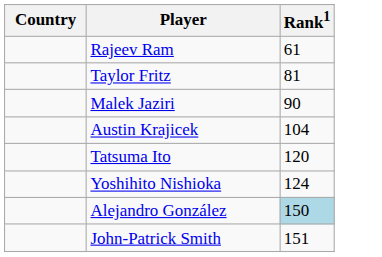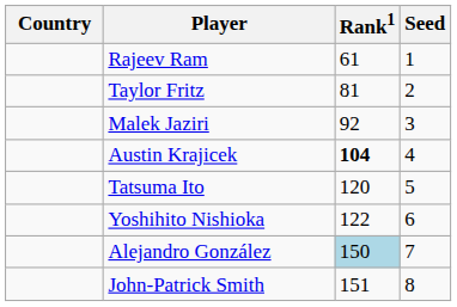 <table class="sortable wikitable">
 <tr>
 <th width="70">Country</th>
 <th width="175">Player</th>
 <th>Rank<sup>1</sup></th>
+<th>Seed</th>
 </tr>
 <tr>
 <td></td>
 <td><a href='#'>Rajeev Ram</a></td>
 <td>61</td>
+<td>1</td>
 </tr>
 <tr>
 <td></td>
 <td><a href='#'>Taylor Fritz</a></td>
 <td>81</td>
+<td>2</td>
 </tr>
 <tr>
 <td></td>
 <td><a href='#'>Malek Jaziri</a></td>
-<td>90</td>
+<td>92</td>
+<td>3</td>
 </tr>
 <tr>
 <td></td>
 <td><a href='#'>Austin Krajicek</a></td>
-<td>104</td>
+<td><strong>104</strong></td>
+<td>4</td>
 </tr>
 <tr>
 <td></td>
 <td><a href='#'>Tatsuma Ito</a></td>
 <td>120</td>
+<td>5</td>
 </tr>
 <tr>
 <td></td>
 <td><a href='#'>Yoshihito Nishioka</a></td>
-<td>124</td>
+<td>122</td>
+<td>6</td>
 </tr>
 <tr>
 <td></td>
 <td><a href='#'>Alejandro González</a></td>
 <td style="background: lightblue;">150</td>
+<td>7</td>
 </tr>
 <tr>
 <td></td>
 <td><a href='#'>John-Patrick Smith</a></td>
 <td>151</td>
+<td>8</td>
 </tr>
 </table>
